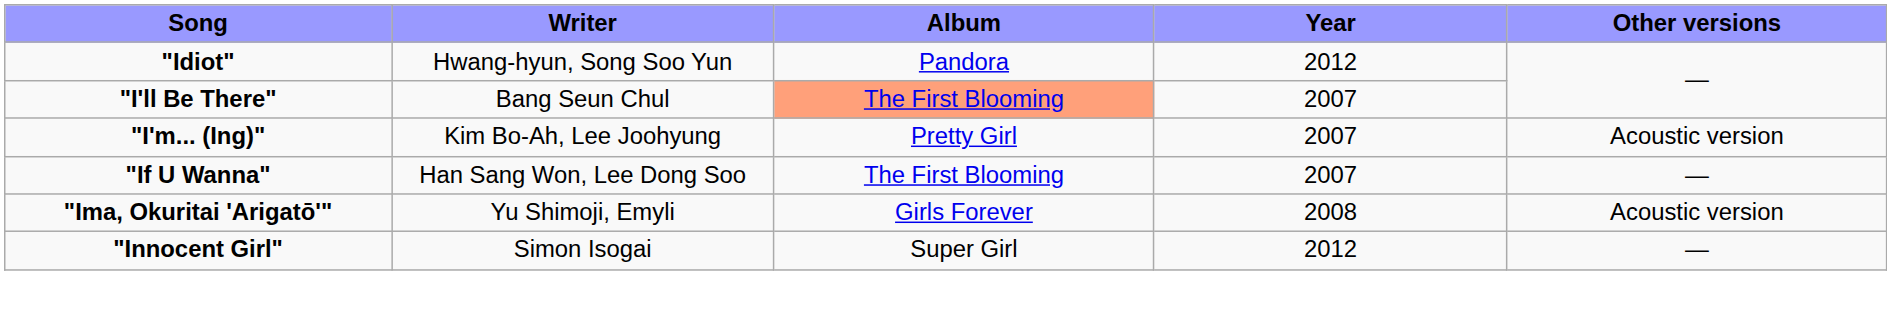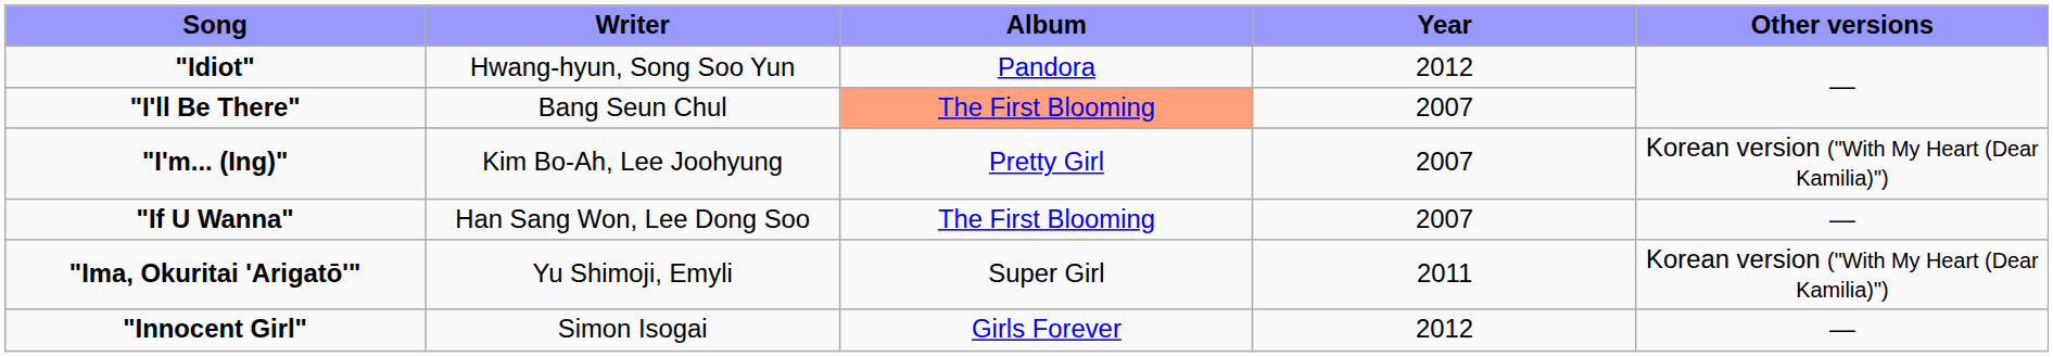 <table class="wikitable" style="margin:0.5em auto; clear:both; text-align:center; width:100%">
 <tr>
 <th width="500" style="background: #99F;">Song</th>
 <th width="500" style="background: #99F;">Writer</th>
 <th width="500" style="background: #99F;">Album</th>
 <th width="500" style="background: #99F;">Year</th>
 <th width="500" style="background: #99F;">Other versions</th>
 </tr>
 <tr>
 <td><strong>"Idiot"</strong></td>
 <td>Hwang-hyun, Song Soo Yun</td>
 <td><a href='#'>Pandora</a></td>
 <td>2012</td>
 <td rowspan="2">—</td>
 </tr>
 <tr>
 <td><strong>"I'll Be There"</strong></td>
 <td>Bang Seun Chul</td>
 <td style="background: lightsalmon;"><a href='#'>The First Blooming</a></td>
 <td>2007</td>
 </tr>
 <tr>
 <td><strong>"I'm... (Ing)"</strong></td>
 <td>Kim Bo-Ah, Lee Joohyung</td>
 <td><a href='#'>Pretty Girl</a></td>
 <td>2007</td>
-<td>Acoustic version</td>
+<td>Korean version <small>("With My Heart (Dear Kamilia)")</small></td>
 </tr>
 <tr>
 <td><strong>"If U Wanna"</strong></td>
 <td>Han Sang Won, Lee Dong Soo</td>
 <td><a href='#'>The First Blooming</a></td>
 <td>2007</td>
 <td>—</td>
 </tr>
 <tr>
 <td><strong>"Ima, Okuritai 'Arigatō'"</strong></td>
 <td>Yu Shimoji, Emyli</td>
-<td><a href='#'>Girls Forever</a></td>
-<td>2008</td>
-<td>Acoustic version</td>
+<td>Super Girl</td>
+<td>2011</td>
+<td>Korean version <small>("With My Heart (Dear Kamilia)")</small></td>
 </tr>
 <tr>
 <td><strong>"Innocent Girl"</strong></td>
 <td>Simon Isogai</td>
-<td>Super Girl</td>
+<td><a href='#'>Girls Forever</a></td>
 <td>2012</td>
 <td>—</td>
 </tr>
 </table>
